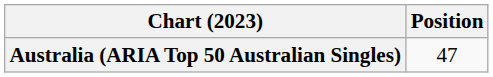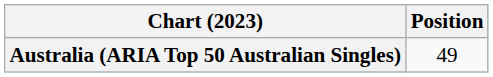 <table class="wikitable plainrowheaders">
 <tr>
 <th>Chart (2023)</th>
 <th>Position</th>
 </tr>
 <tr>
 <th scope="row">Australia (ARIA Top 50 Australian Singles)</th>
-<td style="text-align:center;">47</td>
+<td style="text-align:center;">49</td>
 </tr>
 </table>
